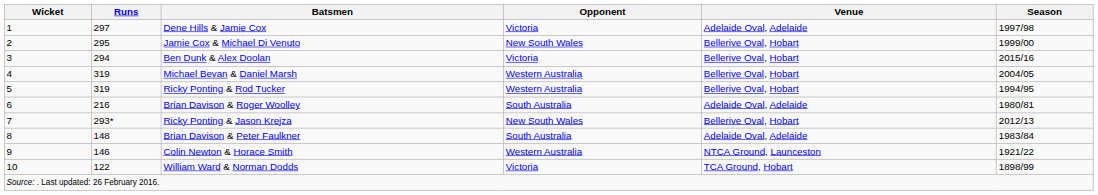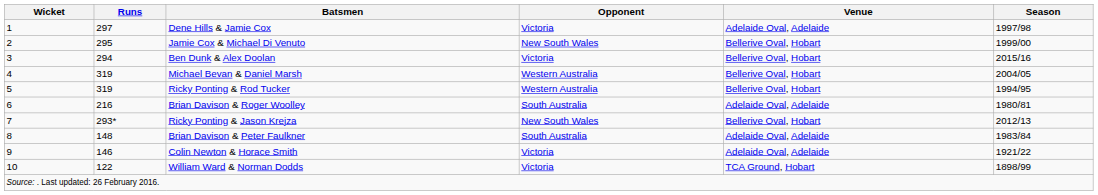 <table class="wikitable" style="width:90%;">
 <tr>
 <th>Wicket</th>
 <th><a href='#'>Runs</a></th>
 <th>Batsmen</th>
 <th>Opponent</th>
 <th>Venue</th>
 <th>Season</th>
 </tr>
 <tr>
 <td>1</td>
 <td>297</td>
 <td><a href='#'>Dene Hills</a> & <a href='#'>Jamie Cox</a></td>
 <td><a href='#'>Victoria</a></td>
 <td><a href='#'>Adelaide Oval</a>, <a href='#'>Adelaide</a></td>
 <td>1997/98</td>
 </tr>
 <tr>
 <td>2</td>
 <td>295</td>
 <td><a href='#'>Jamie Cox</a> & <a href='#'>Michael Di Venuto</a></td>
 <td><a href='#'>New South Wales</a></td>
 <td><a href='#'>Bellerive Oval</a>, <a href='#'>Hobart</a></td>
 <td>1999/00</td>
 </tr>
 <tr>
 <td>3</td>
 <td>294</td>
 <td><a href='#'>Ben Dunk</a> & <a href='#'>Alex Doolan</a></td>
 <td><a href='#'>Victoria</a></td>
 <td><a href='#'>Bellerive Oval</a>, <a href='#'>Hobart</a></td>
 <td>2015/16</td>
 </tr>
 <tr>
 <td>4</td>
 <td>319</td>
 <td><a href='#'>Michael Bevan</a> & <a href='#'>Daniel Marsh</a></td>
 <td><a href='#'>Western Australia</a></td>
 <td><a href='#'>Bellerive Oval</a>, <a href='#'>Hobart</a></td>
 <td>2004/05</td>
 </tr>
 <tr>
 <td>5</td>
 <td>319</td>
 <td><a href='#'>Ricky Ponting</a> & <a href='#'>Rod Tucker</a></td>
 <td><a href='#'>Western Australia</a></td>
 <td><a href='#'>Bellerive Oval</a>, <a href='#'>Hobart</a></td>
 <td>1994/95</td>
 </tr>
 <tr>
 <td>6</td>
 <td>216</td>
 <td><a href='#'>Brian Davison</a> & <a href='#'>Roger Woolley</a></td>
 <td><a href='#'>South Australia</a></td>
 <td><a href='#'>Adelaide Oval</a>, <a href='#'>Adelaide</a></td>
 <td>1980/81</td>
 </tr>
 <tr>
 <td>7</td>
 <td>293*</td>
 <td><a href='#'>Ricky Ponting</a> & <a href='#'>Jason Krejza</a></td>
 <td><a href='#'>New South Wales</a></td>
 <td><a href='#'>Bellerive Oval</a>, <a href='#'>Hobart</a></td>
 <td>2012/13</td>
 </tr>
 <tr>
 <td>8</td>
 <td>148</td>
 <td><a href='#'>Brian Davison</a> & <a href='#'>Peter Faulkner</a></td>
 <td><a href='#'>South Australia</a></td>
 <td><a href='#'>Adelaide Oval</a>, <a href='#'>Adelaide</a></td>
 <td>1983/84</td>
 </tr>
 <tr>
 <td>9</td>
 <td>146</td>
 <td><a href='#'>Colin Newton</a> & <a href='#'>Horace Smith</a></td>
-<td><a href='#'>Western Australia</a></td>
-<td><a href='#'>NTCA Ground</a>, <a href='#'>Launceston</a></td>
+<td><a href='#'>Victoria</a></td>
+<td><a href='#'>Adelaide Oval</a>, <a href='#'>Adelaide</a></td>
 <td>1921/22</td>
 </tr>
 <tr>
 <td>10</td>
 <td>122</td>
 <td><a href='#'>William Ward</a> & <a href='#'>Norman Dodds</a></td>
 <td><a href='#'>Victoria</a></td>
 <td><a href='#'>TCA Ground</a>, <a href='#'>Hobart</a></td>
 <td>1898/99</td>
 </tr>
 <tr>
 <td colspan=6><small><em>Source:  </em>. Last updated: 26 February 2016.</small></td>
 </tr>
 </table>
